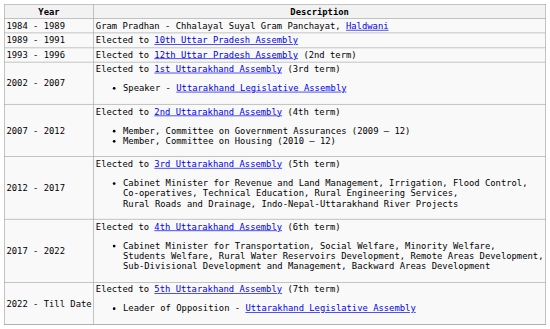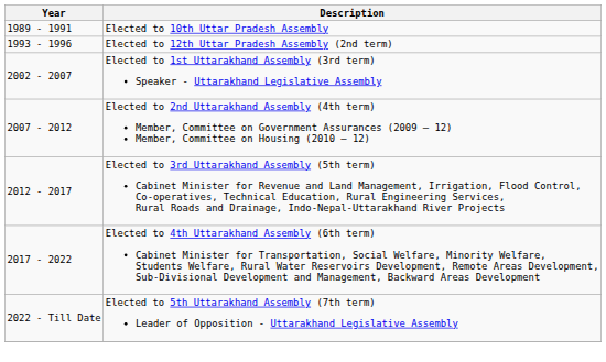 <table class="wikitable">
 <tr>
 <th>Year</th>
 <th>Description</th>
-</tr>
-<tr>
-<td>1984 - 1989</td>
-<td>Gram Pradhan - Chhalayal Suyal Gram Panchayat, <a href='#'>Haldwani</a></td>
 </tr>
 <tr>
 <td>1989 - 1991</td>
 <td>Elected to <a href='#'>10th Uttar Pradesh Assembly</a></td>
 </tr>
 <tr>
 <td>1993 - 1996</td>
 <td>Elected to <a href='#'>12th Uttar Pradesh Assembly</a> (2nd term)</td>
 </tr>
 <tr>
 <td>2002 - 2007</td>
 <td>Elected to <a href='#'>1st Uttarakhand Assembly</a> (3rd term)<br><ul><li>Speaker - <a href='#'>Uttarakhand Legislative Assembly</a></li></ul></td>
 </tr>
 <tr>
 <td>2007 - 2012</td>
 <td>Elected to <a href='#'>2nd Uttarakhand Assembly</a> (4th term)<br><ul><li>Member, Committee on Government Assurances (2009 – 12)</li><li>Member, Committee on Housing (2010 – 12)</li></ul></td>
 </tr>
 <tr>
 <td>2012 - 2017</td>
 <td>Elected to <a href='#'>3rd Uttarakhand Assembly</a> (5th term)<br><ul><li>Cabinet Minister for Revenue and Land Management, Irrigation, Flood Control,<br>Co-operatives, Technical Education, Rural Engineering Services,<br>Rural Roads and Drainage, Indo-Nepal-Uttarakhand River Projects</li></ul></td>
 </tr>
 <tr>
 <td>2017 - 2022</td>
 <td>Elected to <a href='#'>4th Uttarakhand Assembly</a> (6th term)<br><ul><li>Cabinet Minister for Transportation, Social Welfare, Minority Welfare,<br>Students Welfare, Rural Water Reservoirs Development, Remote Areas Development,<br>Sub-Divisional Development and Management, Backward Areas Development</li></ul></td>
 </tr>
 <tr>
 <td>2022 - Till Date</td>
 <td>Elected to <a href='#'>5th Uttarakhand Assembly</a> (7th term)<br><ul><li>Leader of Opposition - <a href='#'>Uttarakhand Legislative Assembly</a></li></ul></td>
 </tr>
 <tr>
 </tr>
 </table>
